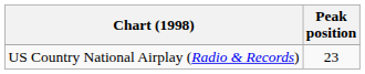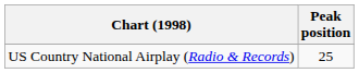 <table class="wikitable sortable">
 <tr>
 <th align="left">Chart (1998)</th>
 <th align="center">Peak<br>position</th>
 </tr>
 <tr>
 </tr>
 <tr>
 </tr>
 <tr>
 <td scope="row">US Country National Airplay (<em><a href='#'>Radio & Records</a></em>)</td>
-<td align="center">23</td>
+<td align="center">25</td>
 </tr>
 </table>
